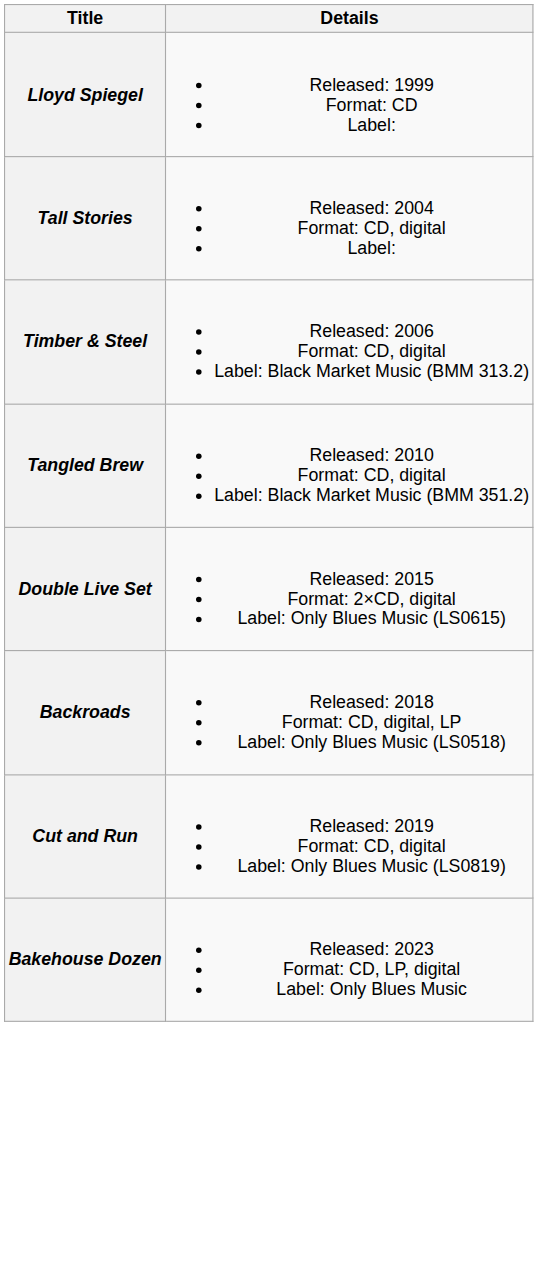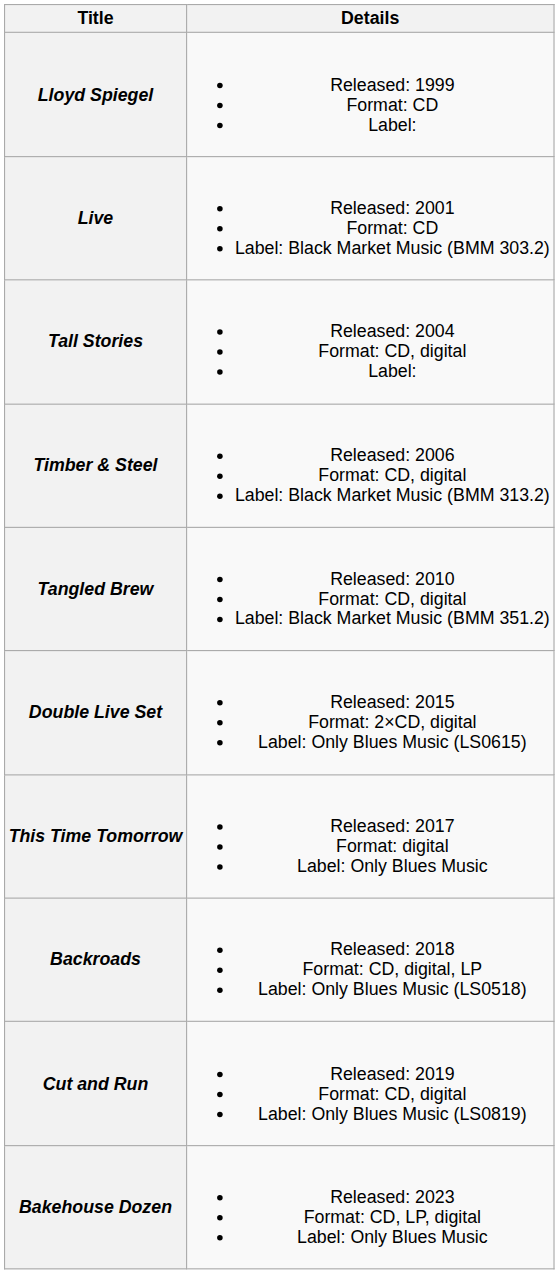 <table class="wikitable plainrowheaders" style="text-align:center;" border="1">
 <tr>
 <th>Title</th>
 <th>Details</th>
 </tr>
 <tr>
 <th scope="row"><em>Lloyd Spiegel</em></th>
 <td><br><ul><li>Released: 1999</li><li>Format: CD</li><li>Label:</li></ul></td>
+</tr>
+<tr>
+<th scope="row"><em>Live</em></th>
+<td><br><ul><li>Released: 2001</li><li>Format: CD</li><li>Label: Black Market Music (BMM 303.2)</li></ul></td>
 </tr>
 <tr>
 <th scope="row"><em>Tall Stories</em></th>
 <td><br><ul><li>Released: 2004</li><li>Format: CD, digital</li><li>Label:</li></ul></td>
 </tr>
 <tr>
 <th scope="row"><em>Timber & Steel</em></th>
 <td><br><ul><li>Released: 2006</li><li>Format: CD, digital</li><li>Label: Black Market Music (BMM 313.2)</li></ul></td>
 </tr>
 <tr>
 <th scope="row"><em>Tangled Brew</em></th>
 <td><br><ul><li>Released: 2010</li><li>Format: CD, digital</li><li>Label: Black Market Music (BMM 351.2)</li></ul></td>
 </tr>
 <tr>
 <th scope="row"><em>Double Live Set</em></th>
 <td><br><ul><li>Released: 2015</li><li>Format: 2×CD, digital</li><li>Label: Only Blues Music (LS0615)</li></ul></td>
 </tr>
 <tr>
+<th scope="row"><em>This Time Tomorrow</em></th>
+<td><br><ul><li>Released: 2017</li><li>Format: digital</li><li>Label: Only Blues Music</li></ul></td>
+</tr>
+<tr>
 <th scope="row"><em>Backroads</em></th>
 <td><br><ul><li>Released: 2018</li><li>Format: CD, digital, LP</li><li>Label: Only Blues Music (LS0518)</li></ul></td>
 </tr>
 <tr>
 <th scope="row"><em>Cut and Run</em></th>
 <td><br><ul><li>Released: 2019</li><li>Format: CD, digital</li><li>Label: Only Blues Music (LS0819)</li></ul></td>
 </tr>
 <tr>
 <th scope="row"><em>Bakehouse Dozen</em></th>
 <td><br><ul><li>Released: 2023</li><li>Format: CD, LP, digital</li><li>Label: Only Blues Music</li></ul></td>
 </tr>
 </table>
